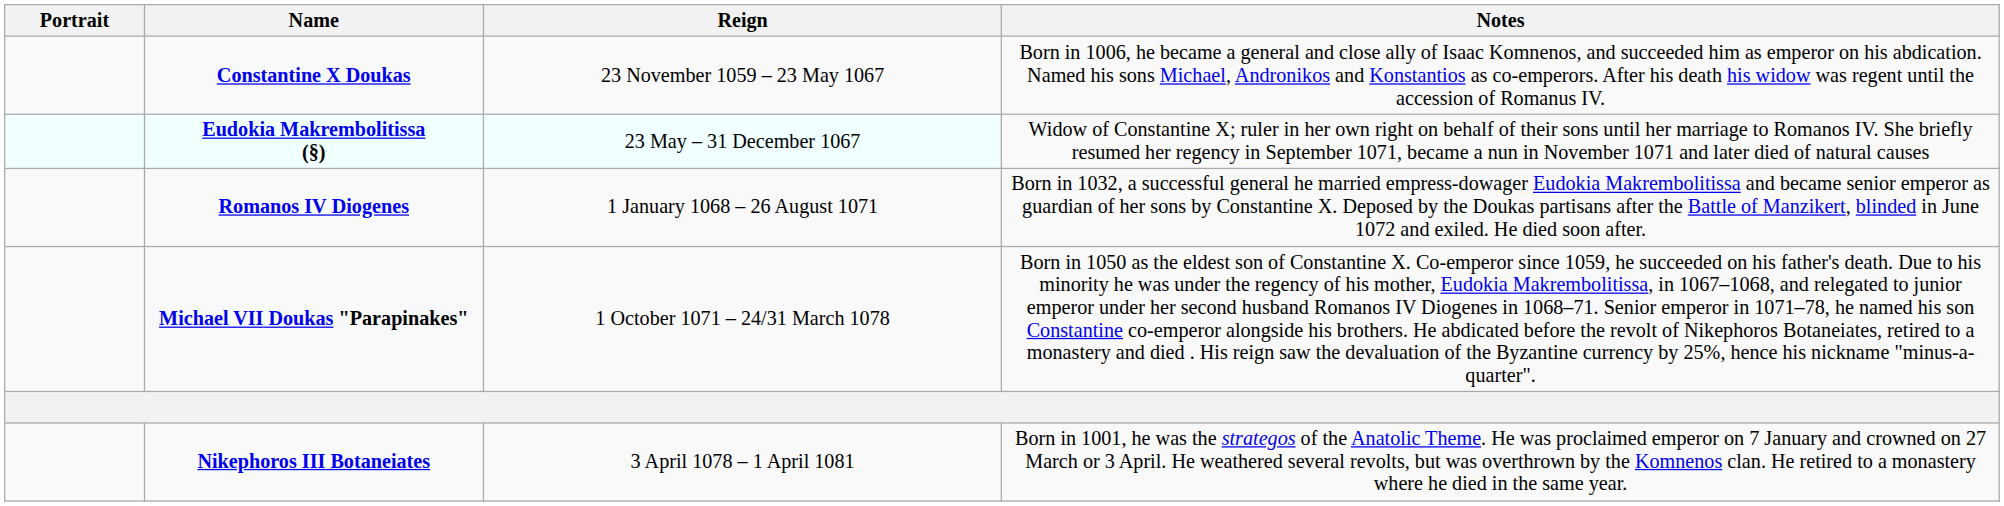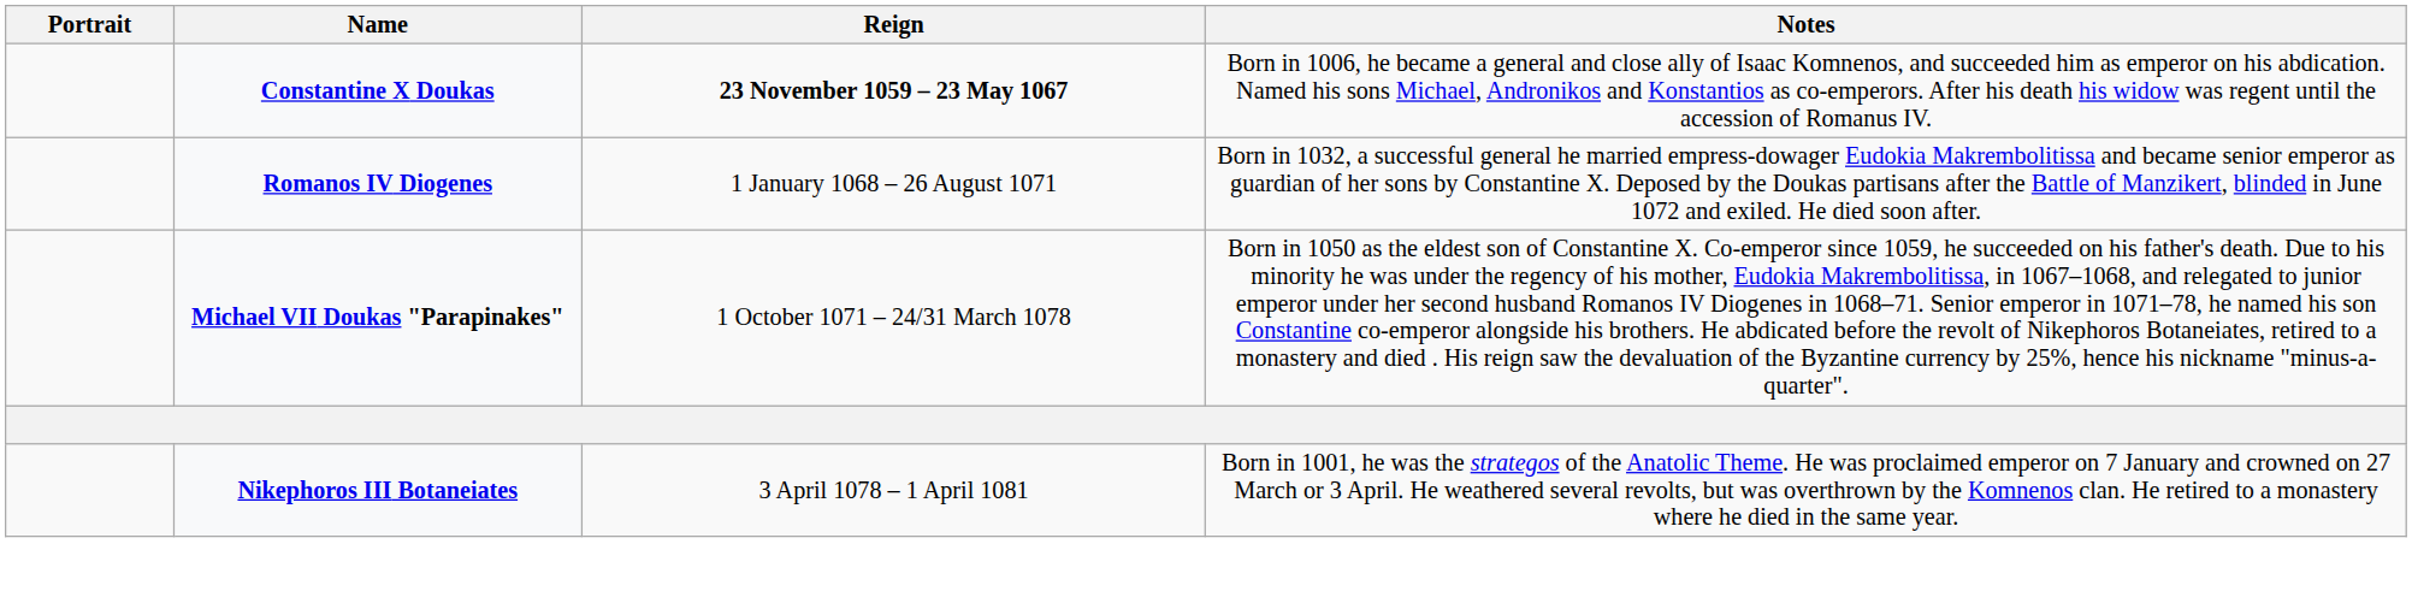 <table class="wikitable plainrowheaders" style="width:100%; text-align:center">
 <tr>
 <th scope=col width="7%">Portrait</th>
 <th scope=col width="17%">Name</th>
 <th scope=col width="26%">Reign</th>
 <th scope=col width="50%">Notes</th>
 </tr>
 <tr>
 <td></td>
 <th scope=row style="text-align:center; background:#F8F9FA"><a href='#'><strong>Constantine X</strong> Doukas</a><br></th>
-<td>23 November 1059 – 23 May 1067<br></td>
+<td><strong>23 November 1059 – 23 May 1067<br></strong></td>
 <td>Born in 1006, he became a general and close ally of Isaac Komnenos, and succeeded him as emperor on his abdication. Named his sons <a href='#'>Michael</a>, <a href='#'>Andronikos</a> and <a href='#'>Konstantios</a> as co-emperors. After his death <a href='#'>his widow</a> was regent until the accession of Romanus IV.</td>
-</tr>
-<tr>
-<td style="background:#F0FFFF"></td>
-<th scope=row style="text-align:center; background:#F0FFFF"><a href='#'><strong>Eudokia</strong> Makrembolitissa</a><br> (§)</th>
-<td style="background:#F0FFFF">23 May – 31 December 1067<br></td>
-<td>Widow of Constantine X; ruler in her own right on behalf of their sons until her marriage to Romanos IV. She briefly resumed her regency in September 1071, became a nun in November 1071 and later died of natural causes</td>
 </tr>
 <tr>
 <td></td>
 <th scope=row style="text-align:center; background:#F8F9FA"><a href='#'><strong>Romanos IV</strong> Diogenes</a><br></th>
 <td>1 January 1068 – 26 August 1071<br></td>
 <td>Born in 1032, a successful general he married empress-dowager <a href='#'>Eudokia Makrembolitissa</a> and became senior emperor as guardian of her sons by Constantine X. Deposed by the Doukas partisans after the <a href='#'>Battle of Manzikert</a>, <a href='#'>blinded</a> in June 1072 and exiled. He died soon after.</td>
 </tr>
 <tr>
 <td></td>
 <th scope=row style="text-align:center; background:#F8F9FA"><a href='#'><strong>Michael VII</strong> Doukas</a> "Parapinakes"<br></th>
 <td>1 October 1071 – 24/31 March 1078<br></td>
 <td>Born in 1050 as the eldest son of Constantine X. Co-emperor since 1059, he succeeded on his father's death. Due to his minority he was under the regency of his mother, <a href='#'>Eudokia Makrembolitissa</a>, in 1067–1068, and relegated to junior emperor under her second husband Romanos IV Diogenes in 1068–71. Senior emperor in 1071–78, he named his son <a href='#'>Constantine</a> co-emperor alongside his brothers. He abdicated before the revolt of Nikephoros Botaneiates, retired to a monastery and died . His reign saw the devaluation of the Byzantine currency by 25%, hence his nickname "minus-a-quarter".</td>
 </tr>
 <tr>
 <th colspan=4> </th>
 </tr>
 <tr>
 <td></td>
 <th scope=row style="text-align:center; background:#F8F9FA"><a href='#'><strong>Nikephoros III</strong> Botaneiates</a><br></th>
 <td>3 April 1078 – 1 April 1081<br></td>
 <td>Born in 1001, he was the <em><a href='#'>strategos</a></em> of the <a href='#'>Anatolic Theme</a>. He was proclaimed emperor on 7 January and crowned on 27 March or 3 April. He weathered several revolts, but was overthrown by the <a href='#'>Komnenos</a> clan. He retired to a monastery where he died in the same year.</td>
 </tr>
 </table>
